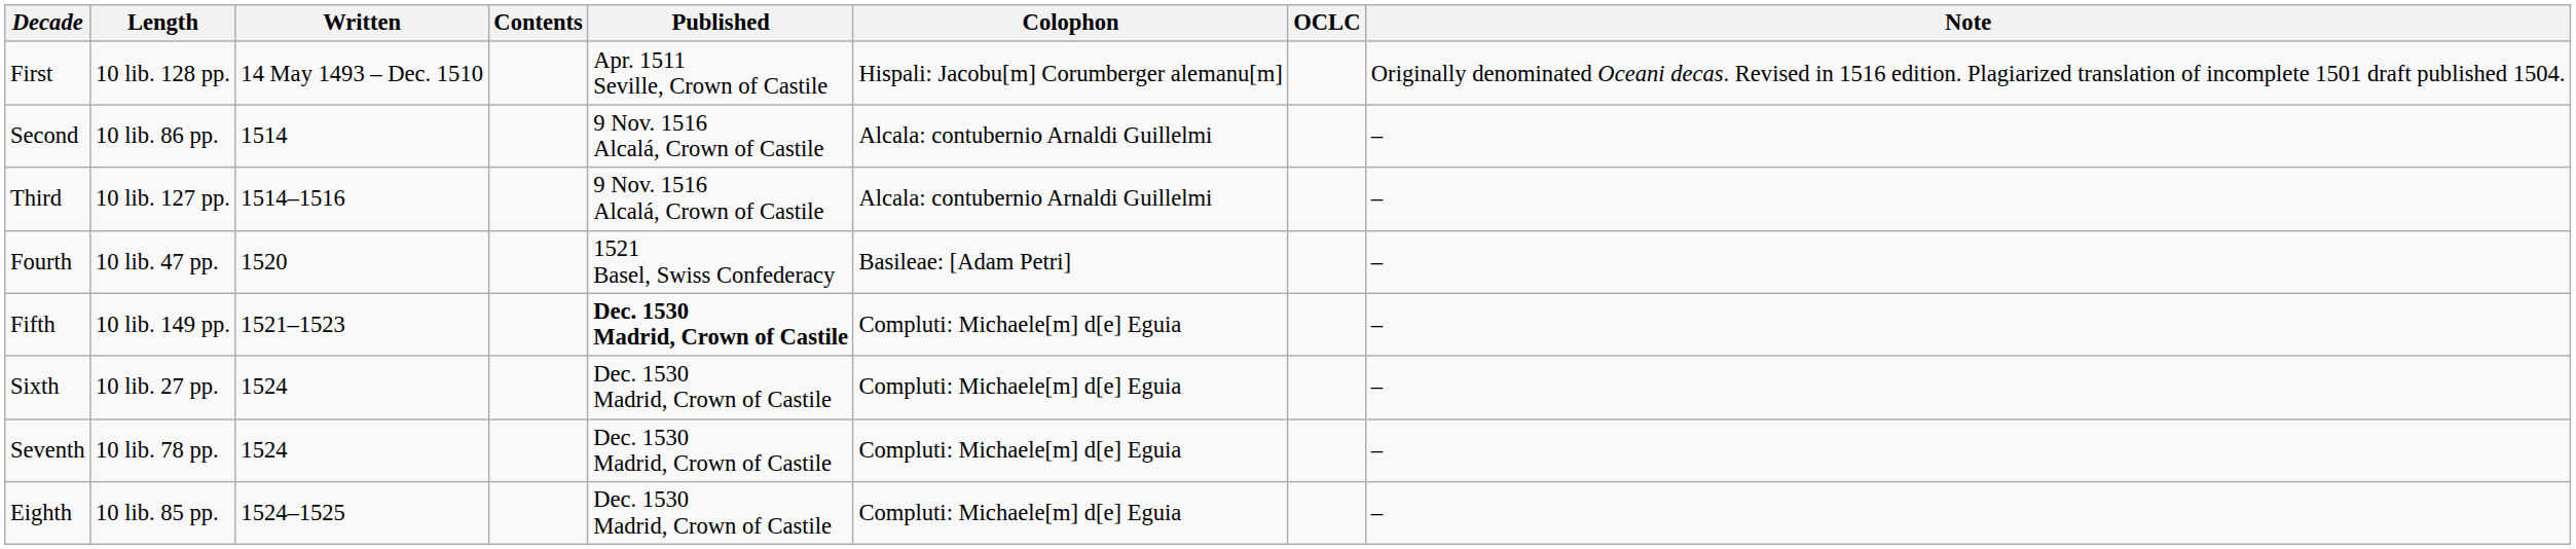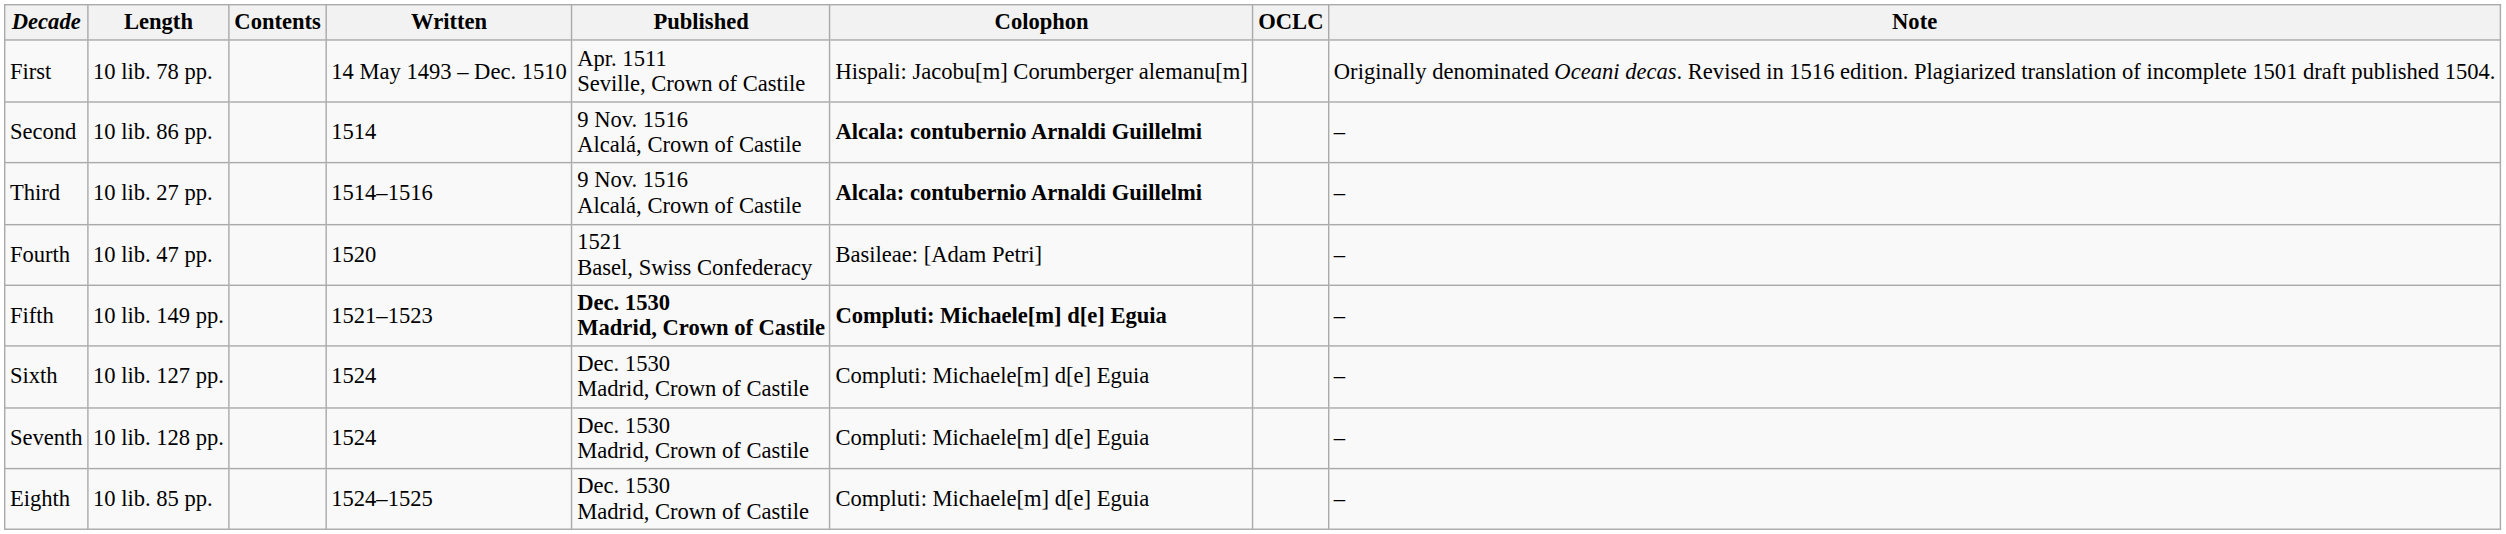 <table class="wikitable static-row-numbers">
 <tr>
 <th><em>Decade</em></th>
 <th>Length</th>
+<th>Contents</th>
 <th>Written</th>
-<th>Contents</th>
 <th>Published</th>
 <th>Colophon</th>
 <th>OCLC</th>
 <th>Note</th>
 </tr>
 <tr>
 <td>First</td>
-<td>10 lib. 128 pp.</td>
+<td>10 lib. 78 pp.</td>
+<td></td>
 <td>14 May 1493 – Dec. 1510 </td>
-<td></td>
 <td>Apr. 1511<br>Seville, Crown of Castile</td>
 <td>Hispali: Jacobu[m] Corumberger alemanu[m]</td>
 <td></td>
 <td>Originally denominated <em>Oceani decas</em>. Revised in 1516 edition. Plagiarized translation of incomplete 1501 draft published 1504.</td>
 </tr>
 <tr>
 <td>Second</td>
 <td>10 lib. 86 pp.</td>
+<td></td>
 <td>1514</td>
-<td></td>
 <td>9 Nov. 1516<br>Alcalá, Crown of Castile</td>
-<td>Alcala: contubernio Arnaldi Guillelmi</td>
+<td><strong>Alcala: contubernio Arnaldi Guillelmi</strong></td>
 <td></td>
 <td>–</td>
 </tr>
 <tr>
 <td>Third</td>
-<td>10 lib. 127 pp.</td>
+<td>10 lib. 27 pp.</td>
+<td></td>
 <td>1514–1516</td>
-<td></td>
 <td>9 Nov. 1516<br>Alcalá, Crown of Castile</td>
-<td>Alcala: contubernio Arnaldi Guillelmi</td>
+<td><strong>Alcala: contubernio Arnaldi Guillelmi</strong></td>
 <td></td>
 <td>–</td>
 </tr>
 <tr>
 <td>Fourth</td>
 <td>10 lib. 47 pp.</td>
+<td></td>
 <td>1520</td>
-<td></td>
 <td>1521<br>Basel, Swiss Confederacy</td>
 <td>Basileae: [Adam Petri]</td>
 <td></td>
 <td>–</td>
 </tr>
 <tr>
 <td>Fifth</td>
 <td>10 lib. 149 pp.</td>
+<td></td>
 <td>1521–1523</td>
-<td></td>
 <td><strong>Dec. 1530<br>Madrid, Crown of Castile</strong></td>
-<td>Compluti: Michaele[m] d[e] Eguia</td>
+<td><strong>Compluti: Michaele[m] d[e] Eguia</strong></td>
 <td></td>
 <td>–</td>
 </tr>
 <tr>
 <td>Sixth</td>
-<td>10 lib. 27 pp.</td>
+<td>10 lib. 127 pp.</td>
+<td></td>
 <td>1524</td>
-<td></td>
 <td>Dec. 1530<br>Madrid, Crown of Castile</td>
 <td>Compluti: Michaele[m] d[e] Eguia</td>
 <td></td>
 <td>–</td>
 </tr>
 <tr>
 <td>Seventh</td>
-<td>10 lib. 78 pp.</td>
+<td>10 lib. 128 pp.</td>
+<td></td>
 <td>1524</td>
-<td></td>
 <td>Dec. 1530<br>Madrid, Crown of Castile</td>
 <td>Compluti: Michaele[m] d[e] Eguia</td>
 <td></td>
 <td>–</td>
 </tr>
 <tr>
 <td>Eighth</td>
 <td>10 lib. 85 pp.</td>
+<td></td>
 <td>1524–1525</td>
-<td></td>
 <td>Dec. 1530<br>Madrid, Crown of Castile</td>
 <td>Compluti: Michaele[m] d[e] Eguia</td>
 <td></td>
 <td>–</td>
 </tr>
 </table>
